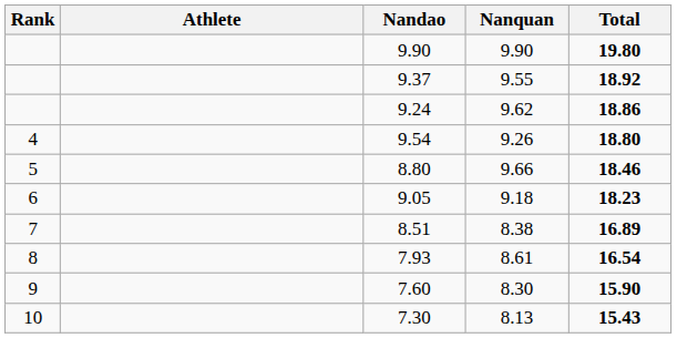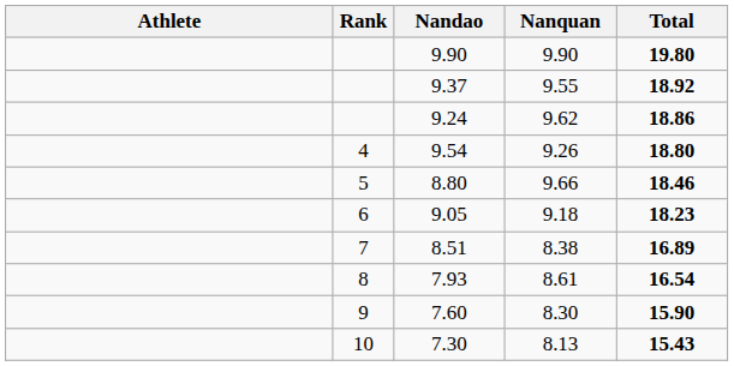 <table class=wikitable style="text-align:center">
 <tr>
+<th width=250>Athlete</th>
 <th width=40>Rank</th>
-<th width=250>Athlete</th>
 <th width=80>Nandao</th>
 <th width=80>Nanquan</th>
 <th width=80>Total</th>
 </tr>
 <tr>
+<td align=left></td>
 <td></td>
-<td align=left></td>
 <td>9.90</td>
 <td>9.90</td>
 <td><strong>19.80</strong></td>
 </tr>
 <tr>
+<td align=left></td>
 <td></td>
-<td align=left></td>
 <td>9.37</td>
 <td>9.55</td>
 <td><strong>18.92</strong></td>
 </tr>
 <tr>
+<td align=left></td>
 <td></td>
-<td align=left></td>
 <td>9.24</td>
 <td>9.62</td>
 <td><strong>18.86</strong></td>
 </tr>
 <tr>
+<td align=left></td>
 <td>4</td>
-<td align=left></td>
 <td>9.54</td>
 <td>9.26</td>
 <td><strong>18.80</strong></td>
 </tr>
 <tr>
+<td align=left></td>
 <td>5</td>
-<td align=left></td>
 <td>8.80</td>
 <td>9.66</td>
 <td><strong>18.46</strong></td>
 </tr>
 <tr>
+<td align=left></td>
 <td>6</td>
-<td align=left></td>
 <td>9.05</td>
 <td>9.18</td>
 <td><strong>18.23</strong></td>
 </tr>
 <tr>
+<td align=left></td>
 <td>7</td>
-<td align=left></td>
 <td>8.51</td>
 <td>8.38</td>
 <td><strong>16.89</strong></td>
 </tr>
 <tr>
+<td align=left></td>
 <td>8</td>
-<td align=left></td>
 <td>7.93</td>
 <td>8.61</td>
 <td><strong>16.54</strong></td>
 </tr>
 <tr>
+<td align=left></td>
 <td>9</td>
-<td align=left></td>
 <td>7.60</td>
 <td>8.30</td>
 <td><strong>15.90</strong></td>
 </tr>
 <tr>
+<td align=left></td>
 <td>10</td>
-<td align=left></td>
 <td>7.30</td>
 <td>8.13</td>
 <td><strong>15.43</strong></td>
 </tr>
 </table>
